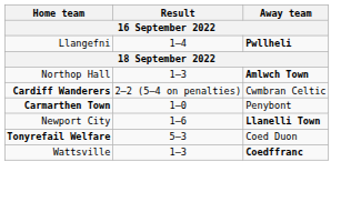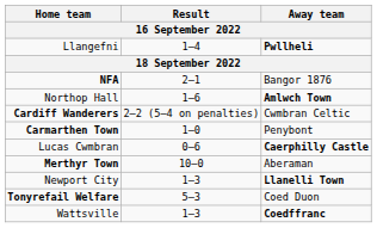 <table class="wikitable">
 <tr>
 <th>Home team</th>
 <th>Result</th>
 <th>Away team</th>
 </tr>
 <tr>
 <th colspan = 3>16 September 2022</th>
 </tr>
 <tr>
 <td style="text-align:right;">Llangefni</td>
 <td style="text-align:center;">1–4</td>
 <td><strong>Pwllheli</strong></td>
 </tr>
 <tr>
 <th colspan = 3>18 September 2022</th>
 </tr>
 <tr>
+<td style="text-align:right;"><strong>NFA</strong></td>
+<td style="text-align:center;">2–1</td>
+<td>Bangor 1876</td>
+</tr>
+<tr>
 <td style="text-align:right;">Northop Hall</td>
-<td style="text-align:center;">1–3</td>
+<td style="text-align:center;">1–6</td>
 <td><strong>Amlwch Town</strong></td>
 </tr>
 <tr>
 <td style="text-align:right;"><strong>Cardiff Wanderers</strong></td>
 <td style="text-align:center;">2–2 (5–4 on penalties)</td>
 <td>Cwmbran Celtic</td>
 </tr>
 <tr>
 <td style="text-align:right;"><strong>Carmarthen Town</strong></td>
 <td style="text-align:center;">1–0</td>
 <td>Penybont</td>
 </tr>
 <tr>
+<td style="text-align:right;">Lucas Cwmbran</td>
+<td style="text-align:center;">0–6</td>
+<td><strong>Caerphilly Castle</strong></td>
+</tr>
+<tr>
+<td style="text-align:right;"><strong>Merthyr Town</strong></td>
+<td style="text-align:center;">10–0</td>
+<td>Aberaman</td>
+</tr>
+<tr>
 <td style="text-align:right;">Newport City</td>
-<td style="text-align:center;">1–6</td>
+<td style="text-align:center;">1–3</td>
 <td><strong>Llanelli Town</strong></td>
 </tr>
 <tr>
 <td style="text-align:right;"><strong>Tonyrefail Welfare</strong></td>
 <td style="text-align:center;">5–3</td>
 <td>Coed Duon</td>
 </tr>
 <tr>
 <td style="text-align:right;">Wattsville</td>
 <td style="text-align:center;">1–3</td>
 <td><strong>Coedffranc</strong></td>
 </tr>
 </table>
